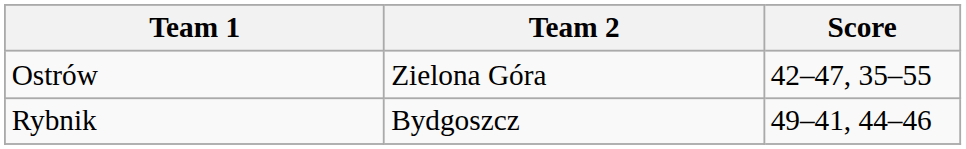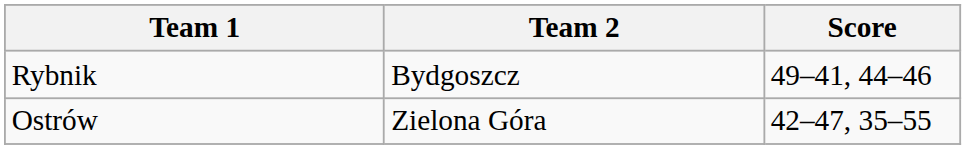 <table class="wikitable" style="font-size: 100%">
 <tr>
 <th width=200>Team 1</th>
 <th width=200>Team 2</th>
 <th width=100>Score</th>
 </tr>
 <tr>
+<td>Rybnik</td>
+<td>Bydgoszcz</td>
+<td>49–41, 44–46</td>
+</tr>
+<tr>
 <td>Ostrów</td>
 <td>Zielona Góra</td>
 <td>42–47, 35–55</td>
 </tr>
-<tr>
-<td>Rybnik</td>
-<td>Bydgoszcz</td>
-<td>49–41, 44–46</td>
-</tr>
 </table>
